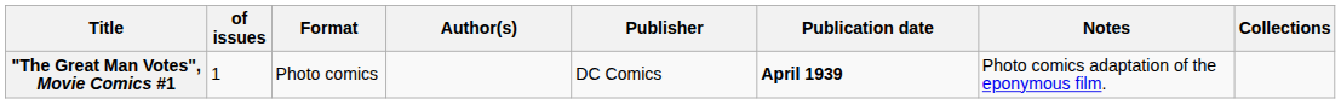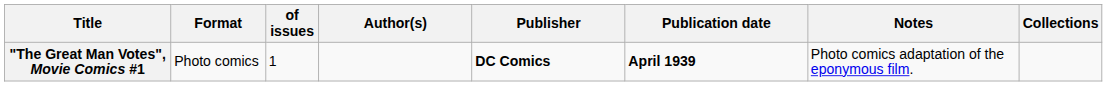 <table class="wikitable">
 <tr>
 <th>Title</th>
+<th style="width:75pt">Format</th>
 <th style="width:40pt"> of issues</th>
-<th style="width:75pt">Format</th>
 <th style="width:125pt">Author(s)</th>
 <th style="width:125pt">Publisher</th>
 <th style="width:150pt">Publication date</th>
 <th style="width:175pt">Notes</th>
 <th>Collections</th>
 </tr>
 <tr>
 <th>"The Great Man Votes", <em>Movie Comics</em> #1</th>
+<td>Photo comics</td>
 <td>1</td>
-<td>Photo comics</td>
 <td></td>
-<td>DC Comics</td>
+<td><strong>DC Comics</strong></td>
 <td><strong>April 1939</strong></td>
 <td>Photo comics adaptation of the <a href='#'>eponymous film</a>.</td>
 <td></td>
 </tr>
 </table>
